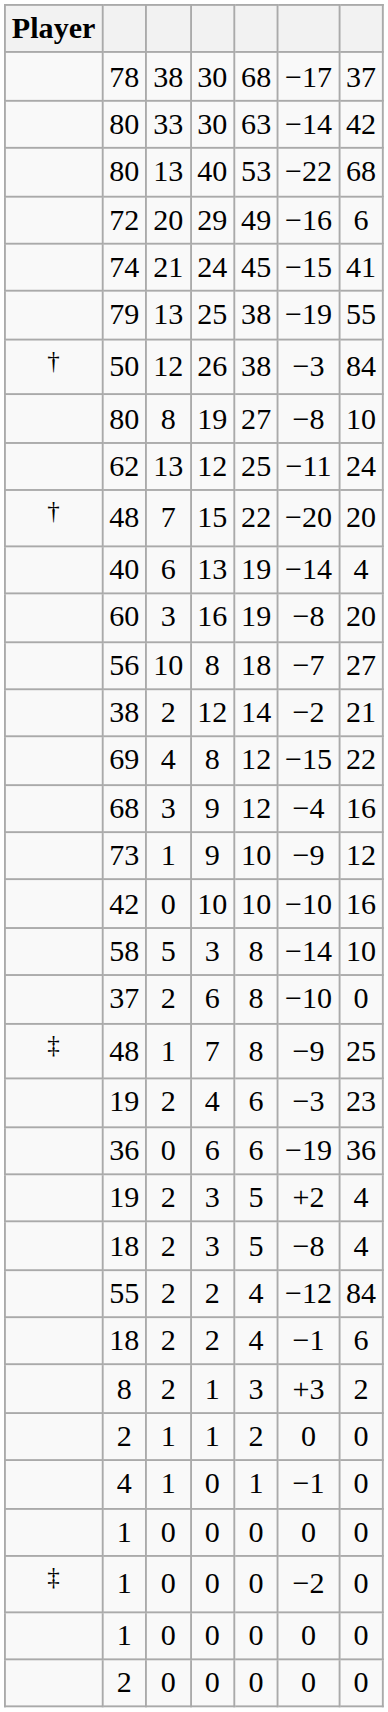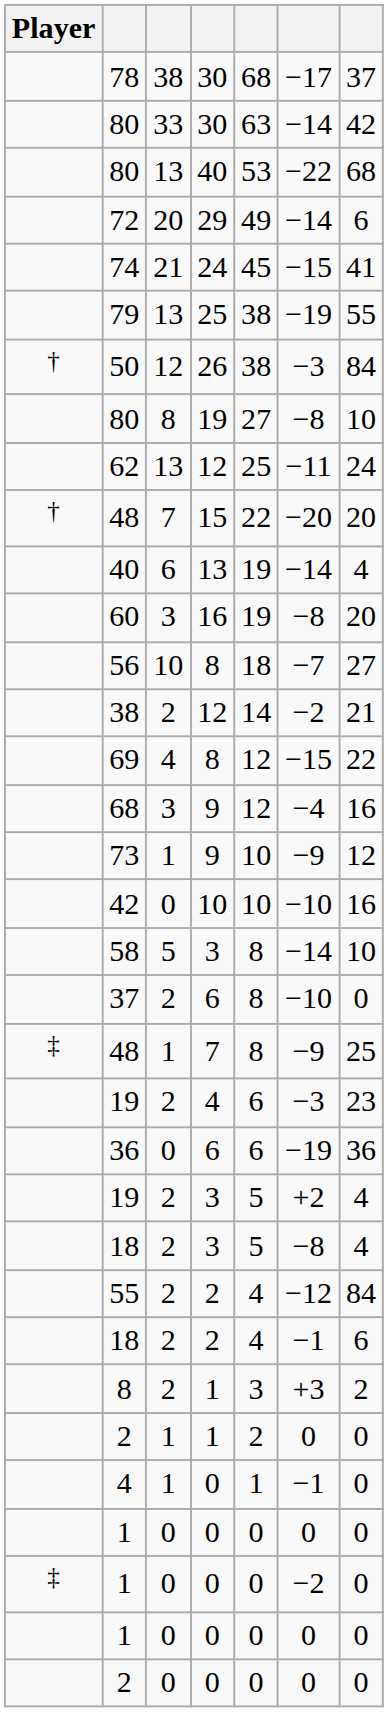 <table class="wikitable sortable" style="text-align:center;">
 <tr>
 <th>Player</th>
 <th></th>
 <th></th>
 <th></th>
 <th></th>
 <th data-sort-type="number"></th>
 <th></th>
 </tr>
 <tr>
 <td></td>
 <td>78</td>
 <td>38</td>
 <td>30</td>
 <td>68</td>
 <td>−17</td>
 <td>37</td>
 </tr>
 <tr>
 <td></td>
 <td>80</td>
 <td>33</td>
 <td>30</td>
 <td>63</td>
 <td>−14</td>
 <td>42</td>
 </tr>
 <tr>
 <td></td>
 <td>80</td>
 <td>13</td>
 <td>40</td>
 <td>53</td>
 <td>−22</td>
 <td>68</td>
 </tr>
 <tr>
 <td></td>
 <td>72</td>
 <td>20</td>
 <td>29</td>
 <td>49</td>
-<td>−16</td>
+<td>−14</td>
 <td>6</td>
 </tr>
 <tr>
 <td></td>
 <td>74</td>
 <td>21</td>
 <td>24</td>
 <td>45</td>
 <td>−15</td>
 <td>41</td>
 </tr>
 <tr>
 <td></td>
 <td>79</td>
 <td>13</td>
 <td>25</td>
 <td>38</td>
 <td>−19</td>
 <td>55</td>
 </tr>
 <tr>
 <td><sup>†</sup></td>
 <td>50</td>
 <td>12</td>
 <td>26</td>
 <td>38</td>
 <td>−3</td>
 <td>84</td>
 </tr>
 <tr>
 <td></td>
 <td>80</td>
 <td>8</td>
 <td>19</td>
 <td>27</td>
 <td>−8</td>
 <td>10</td>
 </tr>
 <tr>
 <td></td>
 <td>62</td>
 <td>13</td>
 <td>12</td>
 <td>25</td>
 <td>−11</td>
 <td>24</td>
 </tr>
 <tr>
 <td><sup>†</sup></td>
 <td>48</td>
 <td>7</td>
 <td>15</td>
 <td>22</td>
 <td>−20</td>
 <td>20</td>
 </tr>
 <tr>
 <td></td>
 <td>40</td>
 <td>6</td>
 <td>13</td>
 <td>19</td>
 <td>−14</td>
 <td>4</td>
 </tr>
 <tr>
 <td></td>
 <td>60</td>
 <td>3</td>
 <td>16</td>
 <td>19</td>
 <td>−8</td>
 <td>20</td>
 </tr>
 <tr>
 <td></td>
 <td>56</td>
 <td>10</td>
 <td>8</td>
 <td>18</td>
 <td>−7</td>
 <td>27</td>
 </tr>
 <tr>
 <td></td>
 <td>38</td>
 <td>2</td>
 <td>12</td>
 <td>14</td>
 <td>−2</td>
 <td>21</td>
 </tr>
 <tr>
 <td></td>
 <td>69</td>
 <td>4</td>
 <td>8</td>
 <td>12</td>
 <td>−15</td>
 <td>22</td>
 </tr>
 <tr>
 <td></td>
 <td>68</td>
 <td>3</td>
 <td>9</td>
 <td>12</td>
 <td>−4</td>
 <td>16</td>
 </tr>
 <tr>
 <td></td>
 <td>73</td>
 <td>1</td>
 <td>9</td>
 <td>10</td>
 <td>−9</td>
 <td>12</td>
 </tr>
 <tr>
 <td></td>
 <td>42</td>
 <td>0</td>
 <td>10</td>
 <td>10</td>
 <td>−10</td>
 <td>16</td>
 </tr>
 <tr>
 <td></td>
 <td>58</td>
 <td>5</td>
 <td>3</td>
 <td>8</td>
 <td>−14</td>
 <td>10</td>
 </tr>
 <tr>
 <td></td>
 <td>37</td>
 <td>2</td>
 <td>6</td>
 <td>8</td>
 <td>−10</td>
 <td>0</td>
 </tr>
 <tr>
 <td><sup>‡</sup></td>
 <td>48</td>
 <td>1</td>
 <td>7</td>
 <td>8</td>
 <td>−9</td>
 <td>25</td>
 </tr>
 <tr>
 <td></td>
 <td>19</td>
 <td>2</td>
 <td>4</td>
 <td>6</td>
 <td>−3</td>
 <td>23</td>
 </tr>
 <tr>
 <td></td>
 <td>36</td>
 <td>0</td>
 <td>6</td>
 <td>6</td>
 <td>−19</td>
 <td>36</td>
 </tr>
 <tr>
 <td></td>
 <td>19</td>
 <td>2</td>
 <td>3</td>
 <td>5</td>
 <td>+2</td>
 <td>4</td>
 </tr>
 <tr>
 <td></td>
 <td>18</td>
 <td>2</td>
 <td>3</td>
 <td>5</td>
 <td>−8</td>
 <td>4</td>
 </tr>
 <tr>
 <td></td>
 <td>55</td>
 <td>2</td>
 <td>2</td>
 <td>4</td>
 <td>−12</td>
 <td>84</td>
 </tr>
 <tr>
 <td></td>
 <td>18</td>
 <td>2</td>
 <td>2</td>
 <td>4</td>
 <td>−1</td>
 <td>6</td>
 </tr>
 <tr>
 <td></td>
 <td>8</td>
 <td>2</td>
 <td>1</td>
 <td>3</td>
 <td>+3</td>
 <td>2</td>
 </tr>
 <tr>
 <td></td>
 <td>2</td>
 <td>1</td>
 <td>1</td>
 <td>2</td>
 <td>0</td>
 <td>0</td>
 </tr>
 <tr>
 <td></td>
 <td>4</td>
 <td>1</td>
 <td>0</td>
 <td>1</td>
 <td>−1</td>
 <td>0</td>
 </tr>
 <tr>
 <td></td>
 <td>1</td>
 <td>0</td>
 <td>0</td>
 <td>0</td>
 <td>0</td>
 <td>0</td>
 </tr>
 <tr>
 <td><sup>‡</sup></td>
 <td>1</td>
 <td>0</td>
 <td>0</td>
 <td>0</td>
 <td>−2</td>
 <td>0</td>
 </tr>
 <tr>
 <td></td>
 <td>1</td>
 <td>0</td>
 <td>0</td>
 <td>0</td>
 <td>0</td>
 <td>0</td>
 </tr>
 <tr>
 <td></td>
 <td>2</td>
 <td>0</td>
 <td>0</td>
 <td>0</td>
 <td>0</td>
 <td>0</td>
 </tr>
 </table>
